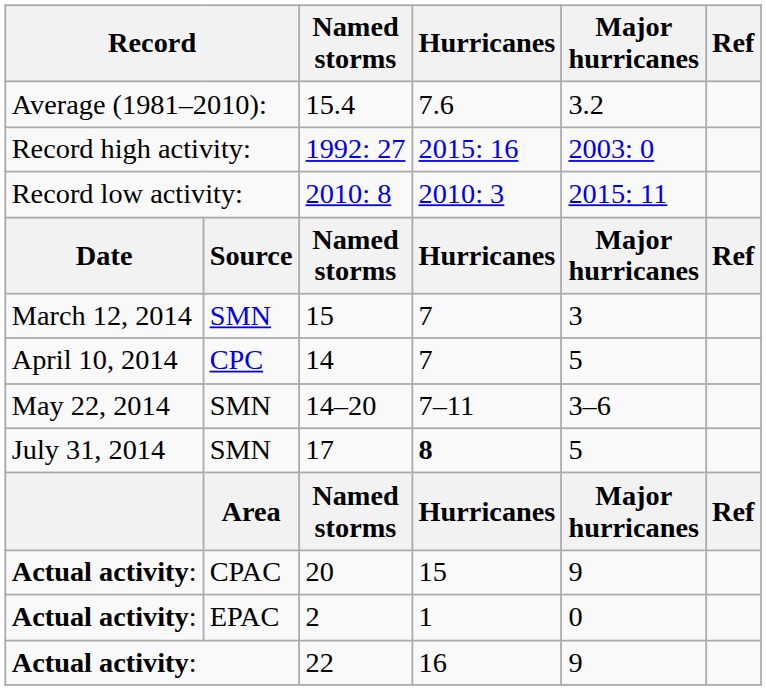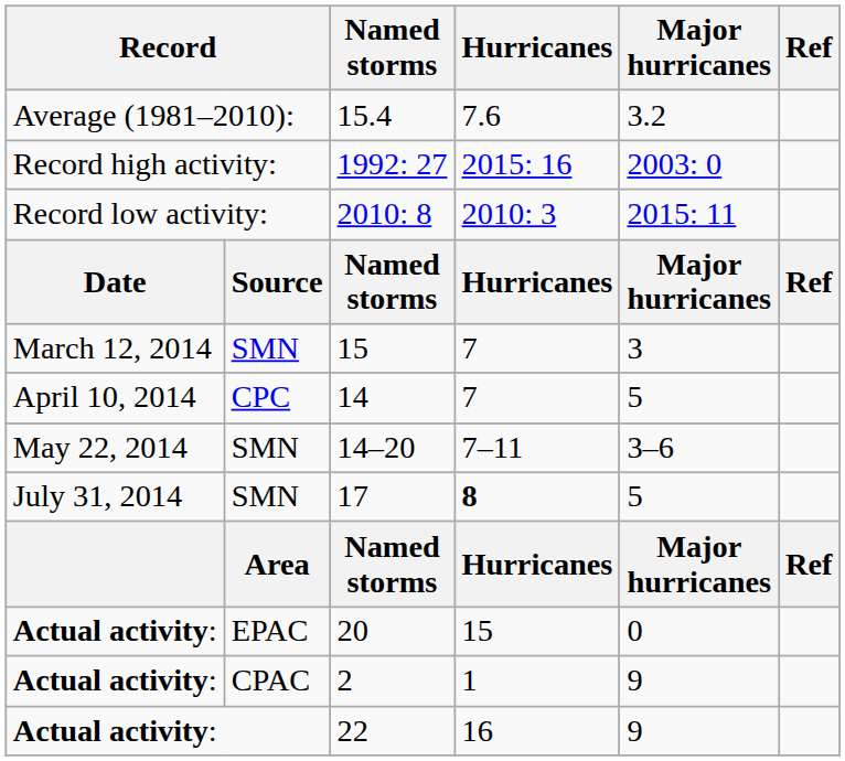 <table class="wikitable" style="float:right">
 <tr>
 <th colspan=2>Record</th>
 <th>Named<br>storms</th>
 <th>Hurricanes</th>
 <th>Major<br>hurricanes</th>
 <th>Ref</th>
 </tr>
 <tr>
 <td colspan=2>Average (1981–2010):</td>
 <td>15.4</td>
 <td>7.6</td>
 <td>3.2</td>
 <td></td>
 </tr>
 <tr>
 <td colspan=2>Record high activity:</td>
 <td><a href='#'>1992: 27</a></td>
 <td><a href='#'>2015: 16</a></td>
 <td><a href='#'>2003: 0</a></td>
 <td></td>
 </tr>
 <tr>
 <td colspan=2>Record low activity:</td>
 <td><a href='#'>2010: 8</a></td>
 <td><a href='#'>2010: 3</a></td>
 <td><a href='#'>2015: 11</a></td>
 <td></td>
 </tr>
 <tr>
 <th>Date</th>
 <th>Source</th>
 <th>Named<br>storms</th>
 <th>Hurricanes</th>
 <th>Major<br>hurricanes</th>
 <th>Ref</th>
 </tr>
 <tr>
 <td>March 12, 2014</td>
 <td><a href='#'>SMN</a></td>
 <td>15</td>
 <td>7</td>
 <td>3</td>
 <td></td>
 </tr>
 <tr>
 <td>April 10, 2014</td>
 <td><a href='#'>CPC</a></td>
 <td>14</td>
 <td>7</td>
 <td>5</td>
 <td></td>
 </tr>
 <tr>
 <td>May 22, 2014</td>
 <td>SMN</td>
 <td>14–20</td>
 <td>7–11</td>
 <td>3–6</td>
 <td></td>
 </tr>
 <tr>
 <td>July 31, 2014</td>
 <td>SMN</td>
 <td>17</td>
 <td><strong>8</strong></td>
 <td>5</td>
 <td></td>
 </tr>
 <tr>
 <th></th>
 <th>Area</th>
 <th>Named<br>storms</th>
 <th>Hurricanes</th>
 <th>Major<br>hurricanes</th>
 <th>Ref</th>
 </tr>
 <tr>
 <td><strong>Actual activity</strong>:</td>
-<td>CPAC</td>
+<td>EPAC</td>
 <td>20</td>
 <td>15</td>
-<td>9</td>
+<td>0</td>
 <td></td>
 </tr>
 <tr>
 <td><strong>Actual activity</strong>:</td>
-<td>EPAC</td>
+<td>CPAC</td>
 <td>2</td>
 <td>1</td>
-<td>0</td>
+<td>9</td>
 <td></td>
 </tr>
 <tr>
 <td colspan="2"><strong>Actual activity</strong>:</td>
 <td>22</td>
 <td>16</td>
 <td>9</td>
 <td></td>
 </tr>
 </table>
